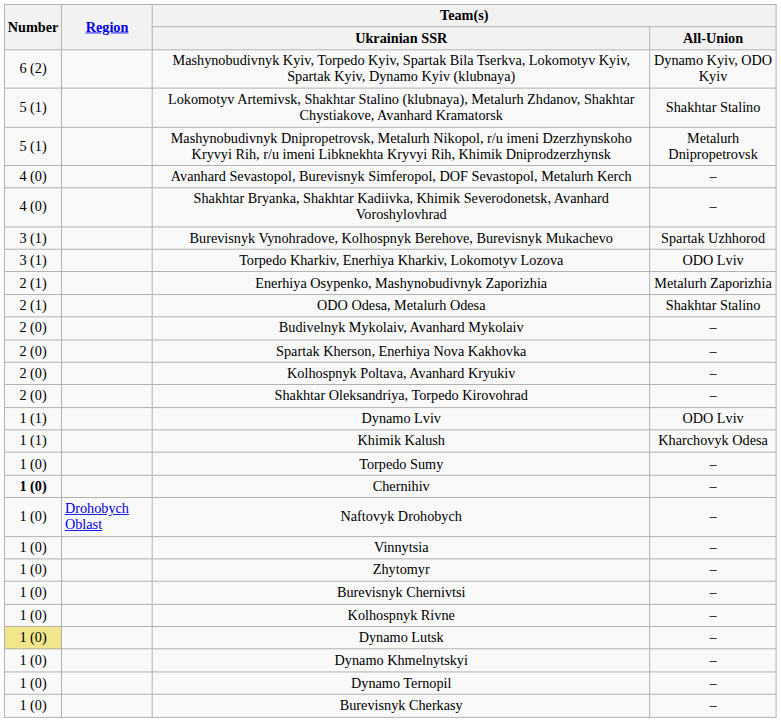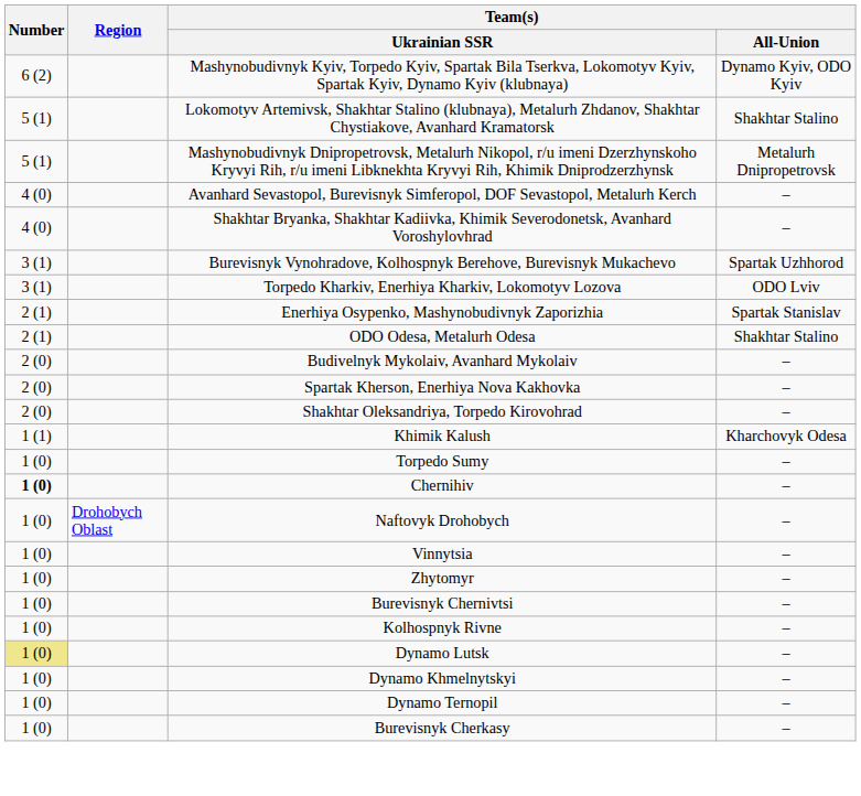 <table class="wikitable" style="text-align:center">
 <tr>
 <th rowspan=2>Number</th>
 <th rowspan=2><a href='#'>Region</a></th>
 <th colspan=2>Team(s)</th>
 </tr>
 <tr>
 <th>Ukrainian SSR</th>
 <th>All-Union</th>
 </tr>
 <tr>
 <td rowspan="1">6 (2)</td>
 <td align="left"></td>
 <td>Mashynobudivnyk Kyiv, Torpedo Kyiv, Spartak Bila Tserkva, Lokomotyv Kyiv, Spartak Kyiv, Dynamo Kyiv (klubnaya)</td>
 <td>Dynamo Kyiv, ODO Kyiv</td>
 </tr>
 <tr>
 <td rowspan="1">5 (1)</td>
 <td align="left"></td>
 <td>Lokomotyv Artemivsk, Shakhtar Stalino (klubnaya), Metalurh Zhdanov, Shakhtar Chystiakove, Avanhard Kramatorsk</td>
 <td>Shakhtar Stalino</td>
 </tr>
 <tr>
 <td rowspan="1">5 (1)</td>
 <td align="left"></td>
 <td>Mashynobudivnyk Dnipropetrovsk, Metalurh Nikopol, r/u imeni Dzerzhynskoho Kryvyi Rih, r/u imeni Libknekhta Kryvyi Rih, Khimik Dniprodzerzhynsk</td>
 <td>Metalurh Dnipropetrovsk</td>
 </tr>
 <tr>
 <td rowspan="1">4 (0)</td>
 <td align="left"></td>
 <td>Avanhard Sevastopol, Burevisnyk Simferopol, DOF Sevastopol, Metalurh Kerch</td>
 <td>–</td>
 </tr>
 <tr>
 <td rowspan="1">4 (0)</td>
 <td align="left"></td>
 <td>Shakhtar Bryanka, Shakhtar Kadiivka, Khimik Severodonetsk, Avanhard Voroshylovhrad</td>
 <td>–</td>
 </tr>
 <tr>
 <td rowspan="1">3 (1)</td>
 <td align="left"></td>
 <td>Burevisnyk Vynohradove, Kolhospnyk Berehove, Burevisnyk Mukachevo</td>
 <td>Spartak Uzhhorod</td>
 </tr>
 <tr>
 <td rowspan="1">3 (1)</td>
 <td align="left"></td>
 <td>Torpedo Kharkiv, Enerhiya Kharkiv, Lokomotyv Lozova</td>
 <td>ODO Lviv</td>
 </tr>
 <tr>
 <td rowspan="1">2 (1)</td>
 <td align="left"></td>
 <td>Enerhiya Osypenko, Mashynobudivnyk Zaporizhia</td>
-<td>Metalurh Zaporizhia</td>
+<td>Spartak Stanislav</td>
 </tr>
 <tr>
 <td rowspan="1">2 (1)</td>
 <td align="left"></td>
 <td>ODO Odesa, Metalurh Odesa</td>
 <td>Shakhtar Stalino</td>
 </tr>
 <tr>
 <td rowspan="1">2 (0)</td>
 <td align="left"></td>
 <td>Budivelnyk Mykolaiv, Avanhard Mykolaiv</td>
 <td>–</td>
 </tr>
 <tr>
 <td rowspan="1">2 (0)</td>
 <td align="left"></td>
 <td>Spartak Kherson, Enerhiya Nova Kakhovka</td>
 <td>–</td>
 </tr>
 <tr>
 <td rowspan="1">2 (0)</td>
 <td align="left"></td>
-<td>Kolhospnyk Poltava, Avanhard Kryukiv</td>
-<td>–</td>
-</tr>
-<tr>
-<td rowspan="1">2 (0)</td>
-<td align="left"></td>
 <td>Shakhtar Oleksandriya, Torpedo Kirovohrad</td>
 <td>–</td>
-</tr>
-<tr>
-<td rowspan="1">1 (1)</td>
-<td align="left"></td>
-<td>Dynamo Lviv</td>
-<td>ODO Lviv</td>
 </tr>
 <tr>
 <td rowspan="1">1 (1)</td>
 <td align="left"></td>
 <td>Khimik Kalush</td>
 <td>Kharchovyk Odesa</td>
 </tr>
 <tr>
 <td rowspan="1">1 (0)</td>
 <td align="left"></td>
 <td>Torpedo Sumy</td>
 <td>–</td>
 </tr>
 <tr>
 <td rowspan="1"><strong>1 (0)</strong></td>
 <td align="left"></td>
 <td>Chernihiv</td>
 <td>–</td>
 </tr>
 <tr>
 <td rowspan="1">1 (0)</td>
 <td align="left"> <a href='#'>Drohobych Oblast</a></td>
 <td>Naftovyk Drohobych</td>
 <td>–</td>
 </tr>
 <tr>
 <td rowspan="1">1 (0)</td>
 <td align="left"></td>
 <td>Vinnytsia</td>
 <td>–</td>
 </tr>
 <tr>
 <td rowspan="1">1 (0)</td>
 <td align="left"></td>
 <td>Zhytomyr</td>
 <td>–</td>
 </tr>
 <tr>
 <td rowspan="1">1 (0)</td>
 <td align="left"></td>
 <td>Burevisnyk Chernivtsi</td>
 <td>–</td>
 </tr>
 <tr>
 <td rowspan="1">1 (0)</td>
 <td align="left"></td>
 <td>Kolhospnyk Rivne</td>
 <td>–</td>
 </tr>
 <tr>
 <td rowspan="1" style="background: khaki;">1 (0)</td>
 <td align="left"></td>
 <td>Dynamo Lutsk</td>
 <td>–</td>
 </tr>
 <tr>
 <td rowspan="1">1 (0)</td>
 <td align="left"></td>
 <td>Dynamo Khmelnytskyi</td>
 <td>–</td>
 </tr>
 <tr>
 <td rowspan="1">1 (0)</td>
 <td align="left"></td>
 <td>Dynamo Ternopil</td>
 <td>–</td>
 </tr>
 <tr>
 <td rowspan="1">1 (0)</td>
 <td align="left"></td>
 <td>Burevisnyk Cherkasy</td>
 <td>–</td>
 </tr>
 </table>
